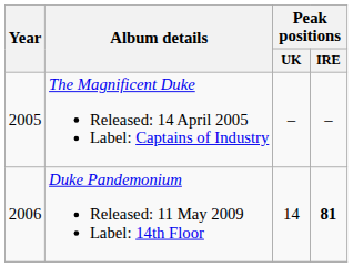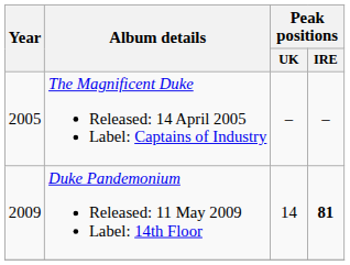 <table class="wikitable" style="text-align:center;">
 <tr>
 <th rowspan="2">Year</th>
 <th rowspan="2">Album details</th>
 <th colspan="2">Peak positions</th>
 </tr>
 <tr style="font-size:smaller;">
 <th width="30">UK<br></th>
 <th width="30">IRE<br></th>
 </tr>
 <tr>
 <td>2005</td>
 <td align="left"><em><a href='#'>The Magnificent Duke</a></em><br><ul><li>Released: 14 April 2005</li><li>Label: <a href='#'>Captains of Industry</a></li></ul></td>
 <td>–</td>
 <td>–</td>
 </tr>
 <tr>
-<td>2006</td>
+<td>2009</td>
 <td align="left"><em><a href='#'>Duke Pandemonium</a></em><br><ul><li>Released: 11 May 2009</li><li>Label: <a href='#'>14th Floor</a></li></ul></td>
 <td>14</td>
 <td><strong>81</strong></td>
 </tr>
 <tr>
 </tr>
 </table>
